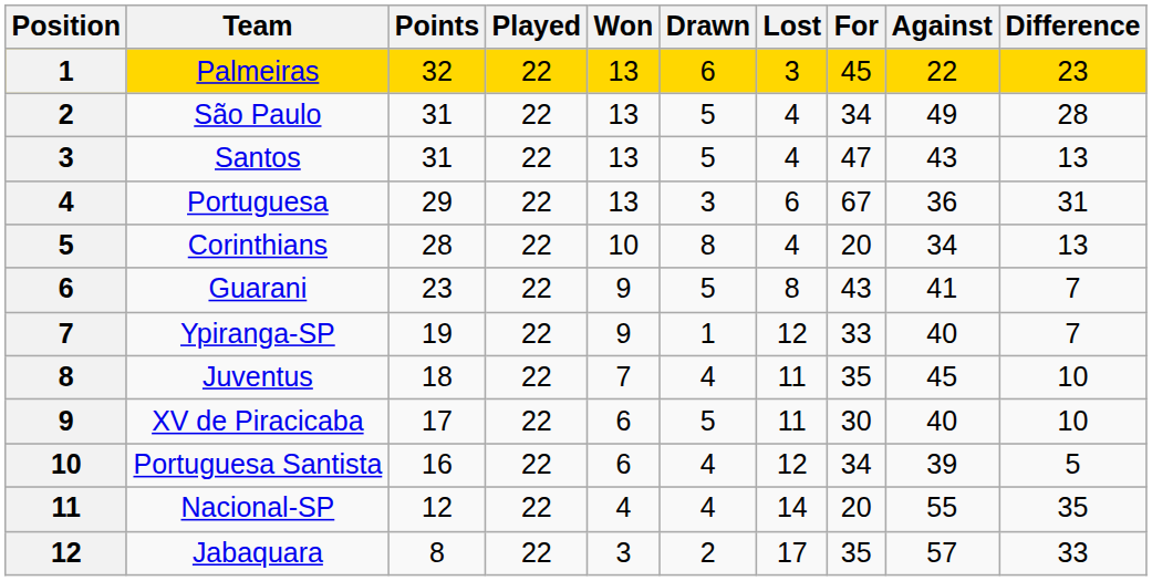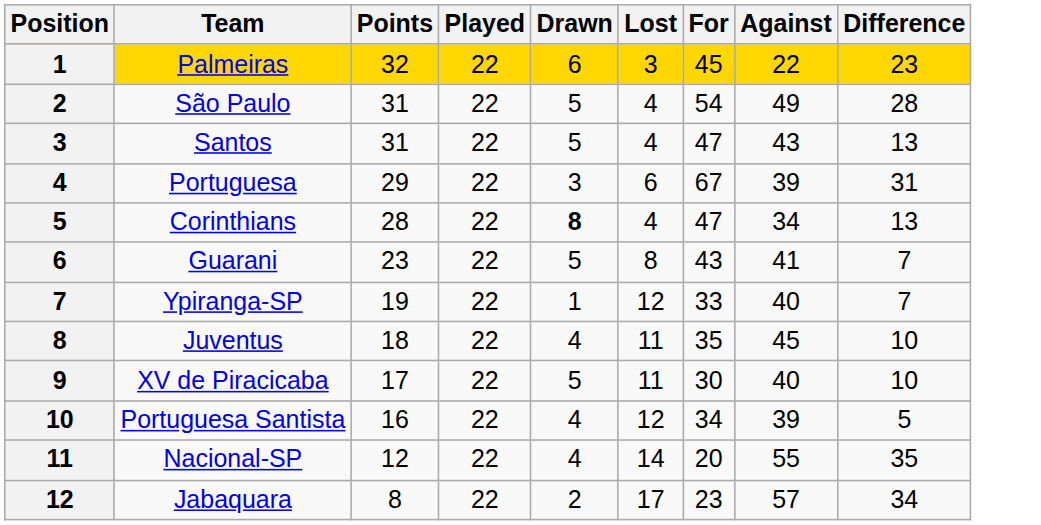 <table class="wikitable" style="text-align:center">
 <tr>
 <th>Position</th>
 <th>Team</th>
 <th>Points</th>
 <th>Played</th>
-<th>Won</th>
 <th>Drawn</th>
 <th>Lost</th>
 <th>For</th>
 <th>Against</th>
 <th>Difference</th>
 </tr>
 <tr style="background: gold;">
 <th>1</th>
 <td><a href='#'>Palmeiras</a></td>
 <td>32</td>
 <td>22</td>
-<td>13</td>
 <td>6</td>
 <td>3</td>
 <td>45</td>
 <td>22</td>
 <td>23</td>
 </tr>
 <tr>
 <th>2</th>
 <td><a href='#'>São Paulo</a></td>
 <td>31</td>
 <td>22</td>
-<td>13</td>
 <td>5</td>
 <td>4</td>
-<td>34</td>
+<td>54</td>
 <td>49</td>
 <td>28</td>
 </tr>
 <tr>
 <th>3</th>
 <td><a href='#'>Santos</a></td>
 <td>31</td>
 <td>22</td>
-<td>13</td>
 <td>5</td>
 <td>4</td>
 <td>47</td>
 <td>43</td>
 <td>13</td>
 </tr>
 <tr>
 <th>4</th>
 <td><a href='#'>Portuguesa</a></td>
 <td>29</td>
 <td>22</td>
-<td>13</td>
 <td>3</td>
 <td>6</td>
 <td>67</td>
-<td>36</td>
+<td>39</td>
 <td>31</td>
 </tr>
 <tr>
 <th>5</th>
 <td><a href='#'>Corinthians</a></td>
 <td>28</td>
 <td>22</td>
-<td>10</td>
-<td>8</td>
+<td><strong>8</strong></td>
 <td>4</td>
-<td>20</td>
+<td>47</td>
 <td>34</td>
 <td>13</td>
 </tr>
 <tr>
 <th>6</th>
 <td><a href='#'>Guarani</a></td>
 <td>23</td>
 <td>22</td>
-<td>9</td>
 <td>5</td>
 <td>8</td>
 <td>43</td>
 <td>41</td>
 <td>7</td>
 </tr>
 <tr>
 <th>7</th>
 <td><a href='#'>Ypiranga-SP</a></td>
 <td>19</td>
 <td>22</td>
-<td>9</td>
 <td>1</td>
 <td>12</td>
 <td>33</td>
 <td>40</td>
 <td>7</td>
 </tr>
 <tr>
 <th>8</th>
 <td><a href='#'>Juventus</a></td>
 <td>18</td>
 <td>22</td>
-<td>7</td>
 <td>4</td>
 <td>11</td>
 <td>35</td>
 <td>45</td>
 <td>10</td>
 </tr>
 <tr>
 <th>9</th>
 <td><a href='#'>XV de Piracicaba</a></td>
 <td>17</td>
 <td>22</td>
-<td>6</td>
 <td>5</td>
 <td>11</td>
 <td>30</td>
 <td>40</td>
 <td>10</td>
 </tr>
 <tr>
 <th>10</th>
 <td><a href='#'>Portuguesa Santista</a></td>
 <td>16</td>
 <td>22</td>
-<td>6</td>
 <td>4</td>
 <td>12</td>
 <td>34</td>
 <td>39</td>
 <td>5</td>
 </tr>
 <tr>
 <th>11</th>
 <td><a href='#'>Nacional-SP</a></td>
 <td>12</td>
 <td>22</td>
 <td>4</td>
-<td>4</td>
 <td>14</td>
 <td>20</td>
 <td>55</td>
 <td>35</td>
 </tr>
 <tr>
 <th>12</th>
 <td><a href='#'>Jabaquara</a></td>
 <td>8</td>
 <td>22</td>
-<td>3</td>
 <td>2</td>
 <td>17</td>
-<td>35</td>
+<td>23</td>
 <td>57</td>
-<td>33</td>
+<td>34</td>
 </tr>
 </table>
